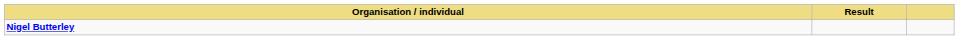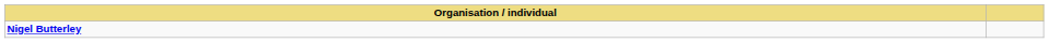 <table class="wikitable" width=100%>
 <tr>
 <th style="width:85%;background:#EEDD82;">Organisation / individual</th>
-<th style="width:10%;background:#EEDD82;">Result</th>
 <th style="width:5%;background:#EEDD82;"></th>
 </tr>
 <tr>
 <td><strong><a href='#'>Nigel Butterley</a></strong></td>
 <td></td>
-<td></td>
 </tr>
 </table>
